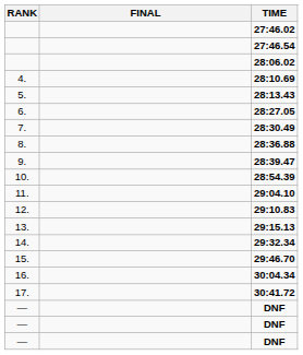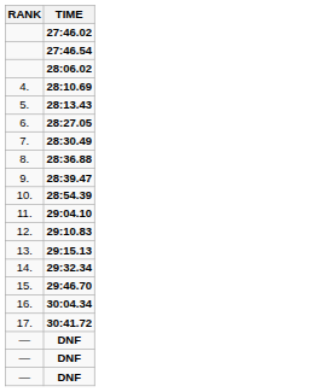 <table class="wikitable" style="border-collapse: collapse; font-size: 90%;">
 <tr>
 <th>RANK</th>
-<th align="center" style="width: 20em">FINAL</th>
 <th>TIME</th>
 </tr>
 <tr>
 <td align="center"></td>
-<td></td>
 <td align="center"><strong>27:46.02</strong></td>
 </tr>
 <tr>
 <td align="center"></td>
-<td></td>
 <td align="center"><strong>27:46.54</strong></td>
 </tr>
 <tr>
 <td align="center"></td>
-<td></td>
 <td align="center"><strong>28:06.02</strong></td>
 </tr>
 <tr>
 <td align="center">4.</td>
-<td></td>
 <td align="center"><strong>28:10.69</strong></td>
 </tr>
 <tr>
 <td align="center">5.</td>
-<td></td>
 <td align="center"><strong>28:13.43</strong></td>
 </tr>
 <tr>
 <td align="center">6.</td>
-<td></td>
 <td align="center"><strong>28:27.05</strong></td>
 </tr>
 <tr>
 <td align="center">7.</td>
-<td></td>
 <td align="center"><strong>28:30.49</strong></td>
 </tr>
 <tr>
 <td align="center">8.</td>
-<td></td>
 <td align="center"><strong>28:36.88</strong></td>
 </tr>
 <tr>
 <td align="center">9.</td>
-<td></td>
 <td align="center"><strong>28:39.47</strong></td>
 </tr>
 <tr>
 <td align="center">10.</td>
-<td></td>
 <td align="center"><strong>28:54.39</strong></td>
 </tr>
 <tr>
 <td align="center">11.</td>
-<td></td>
 <td align="center"><strong>29:04.10</strong></td>
 </tr>
 <tr>
 <td align="center">12.</td>
-<td></td>
 <td align="center"><strong>29:10.83</strong></td>
 </tr>
 <tr>
 <td align="center">13.</td>
-<td></td>
 <td align="center"><strong>29:15.13</strong></td>
 </tr>
 <tr>
 <td align="center">14.</td>
-<td></td>
 <td align="center"><strong>29:32.34</strong></td>
 </tr>
 <tr>
 <td align="center">15.</td>
-<td></td>
 <td align="center"><strong>29:46.70</strong></td>
 </tr>
 <tr>
 <td align="center">16.</td>
-<td></td>
 <td align="center"><strong>30:04.34</strong></td>
 </tr>
 <tr>
 <td align="center">17.</td>
-<td></td>
 <td align="center"><strong>30:41.72</strong></td>
 </tr>
 <tr>
 <td align="center">—</td>
-<td></td>
 <td align="center"><strong>DNF</strong></td>
 </tr>
 <tr>
 <td align="center">—</td>
-<td></td>
 <td align="center"><strong>DNF</strong></td>
 </tr>
 <tr>
 <td align="center">—</td>
-<td></td>
 <td align="center"><strong>DNF</strong></td>
 </tr>
 </table>
